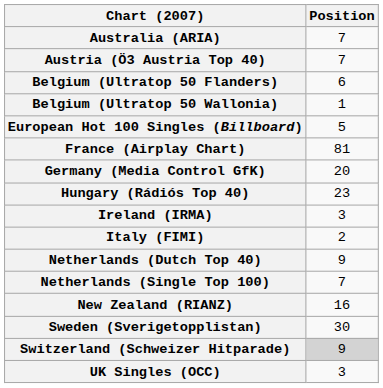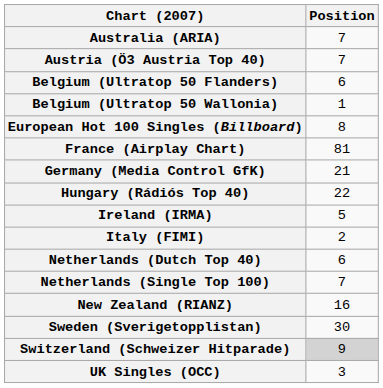 <table class="wikitable plainrowheaders sortable" style="text-align:center">
 <tr>
 <th scope="col">Chart (2007)</th>
 <th scope="col">Position</th>
 </tr>
 <tr>
 <th scope="row">Australia (ARIA)</th>
 <td>7</td>
 </tr>
 <tr>
 <th scope="row">Austria (Ö3 Austria Top 40)</th>
 <td>7</td>
 </tr>
 <tr>
 <th scope="row">Belgium (Ultratop 50 Flanders)</th>
 <td>6</td>
 </tr>
 <tr>
 <th scope="row">Belgium (Ultratop 50 Wallonia)</th>
 <td>1</td>
 </tr>
 <tr>
 <th scope="row">European Hot 100 Singles (<em>Billboard</em>)</th>
-<td>5</td>
+<td>8</td>
 </tr>
 <tr>
 <th scope="row">France (Airplay Chart)</th>
 <td>81</td>
 </tr>
 <tr>
 <th scope="row">Germany (Media Control GfK)</th>
-<td>20</td>
+<td>21</td>
 </tr>
 <tr>
 <th scope="row">Hungary (Rádiós Top 40)</th>
-<td>23</td>
+<td>22</td>
 </tr>
 <tr>
 <th scope="row">Ireland (IRMA)</th>
-<td>3</td>
+<td>5</td>
 </tr>
 <tr>
 <th scope="row">Italy (FIMI)</th>
 <td>2</td>
 </tr>
 <tr>
 <th scope="row">Netherlands (Dutch Top 40)</th>
-<td>9</td>
+<td>6</td>
 </tr>
 <tr>
 <th scope="row">Netherlands (Single Top 100)</th>
 <td>7</td>
 </tr>
 <tr>
 <th scope="row">New Zealand (RIANZ)</th>
 <td>16</td>
 </tr>
 <tr>
 <th scope="row">Sweden (Sverigetopplistan)</th>
 <td>30</td>
 </tr>
 <tr>
 <th scope="row">Switzerland (Schweizer Hitparade)</th>
 <td style="background: lightgrey;">9</td>
 </tr>
 <tr>
 <th scope="row">UK Singles (OCC)</th>
 <td>3</td>
 </tr>
 </table>
